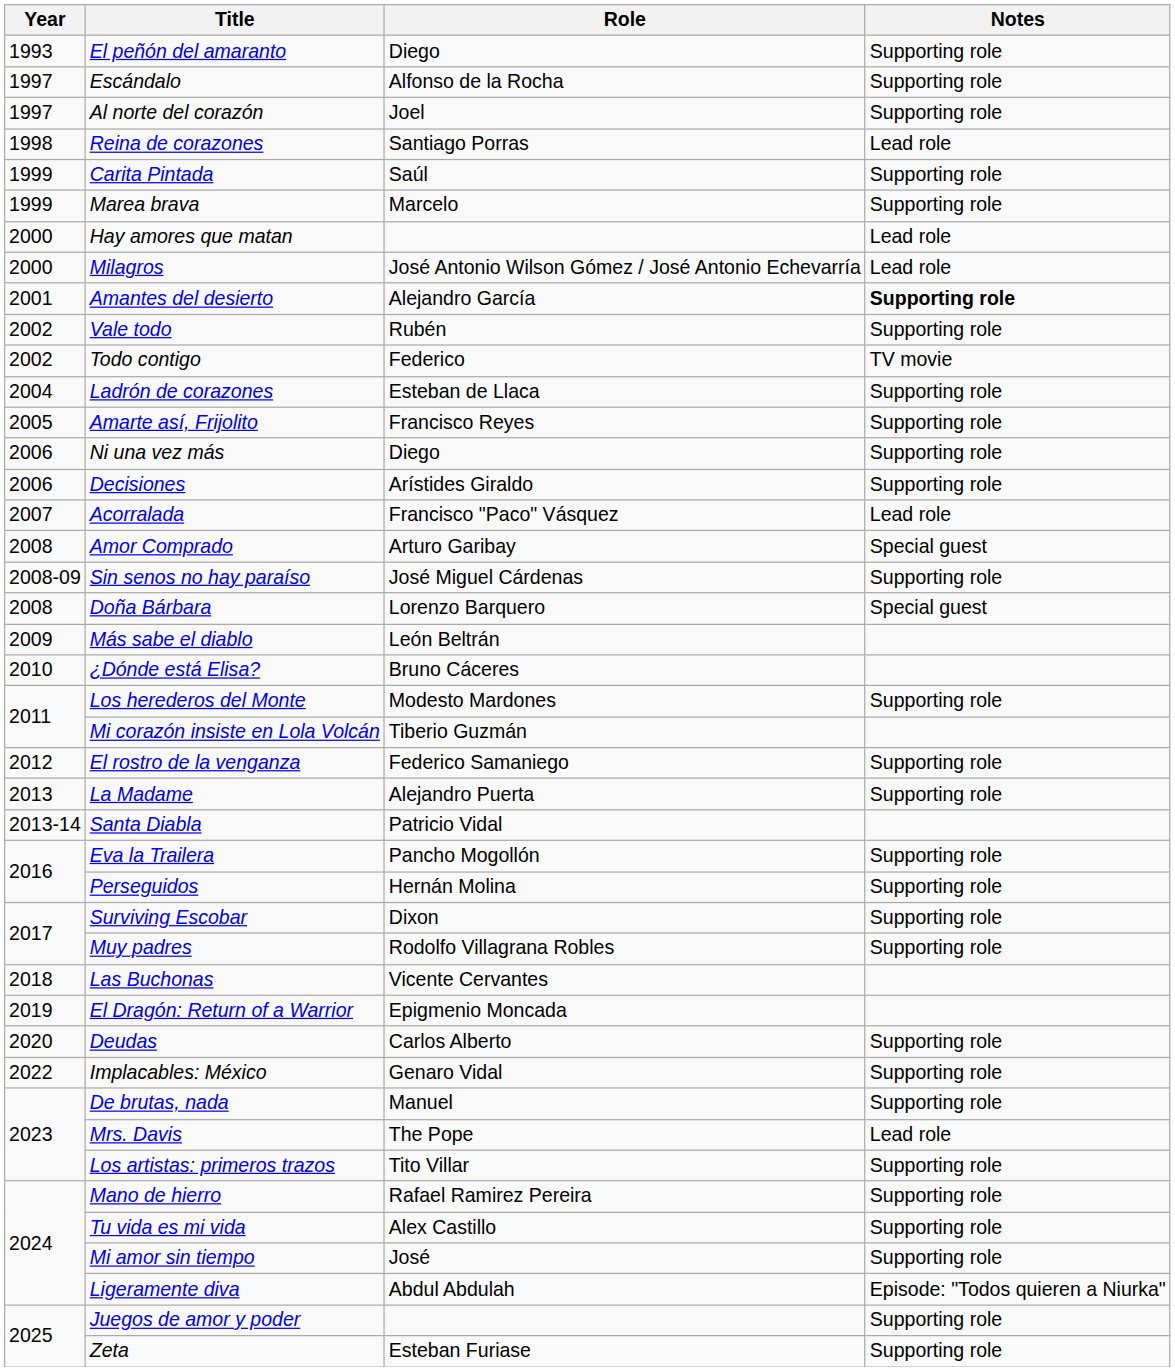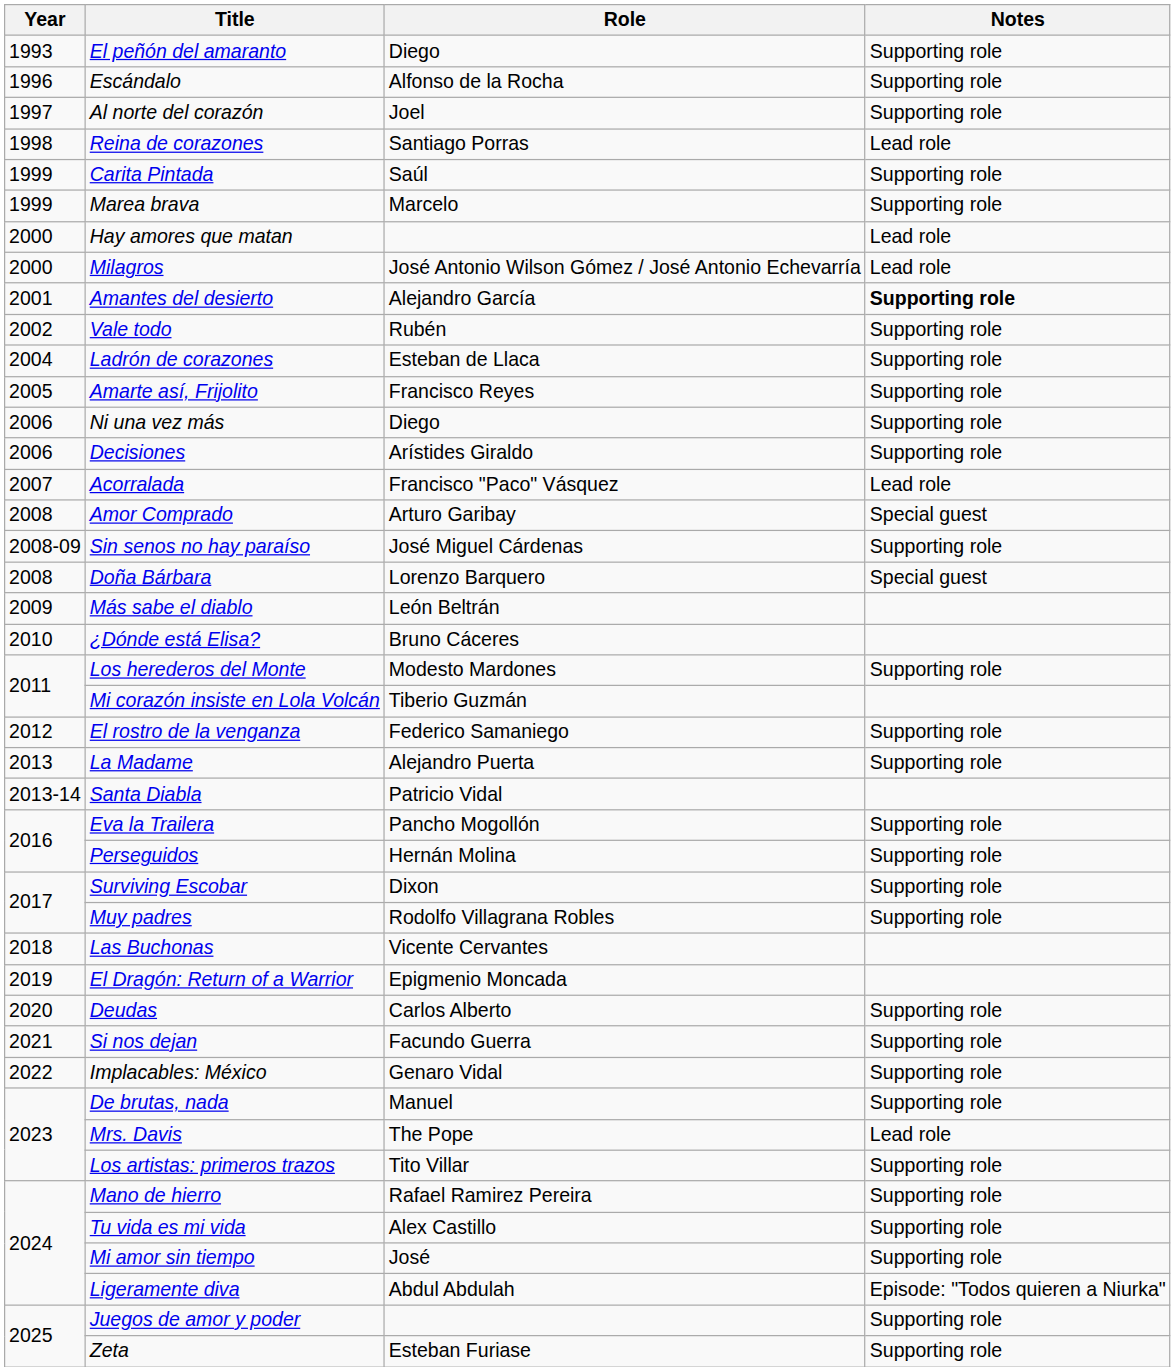 <table class="wikitable sortable">
 <tr>
 <th>Year</th>
 <th>Title</th>
 <th>Role</th>
 <th>Notes</th>
 </tr>
 <tr>
 <td>1993</td>
 <td><em><a href='#'>El peñón del amaranto</a></em></td>
 <td>Diego</td>
 <td>Supporting role</td>
 </tr>
 <tr>
-<td>1997</td>
+<td>1996</td>
 <td><em>Escándalo</em></td>
 <td>Alfonso de la Rocha</td>
 <td>Supporting role</td>
 </tr>
 <tr>
 <td>1997</td>
 <td><em>Al norte del corazón</em></td>
 <td>Joel</td>
 <td>Supporting role</td>
 </tr>
 <tr>
 <td>1998</td>
 <td><em><a href='#'>Reina de corazones</a></em></td>
 <td>Santiago Porras</td>
 <td>Lead role</td>
 </tr>
 <tr>
 <td>1999</td>
 <td><em><a href='#'>Carita Pintada</a></em></td>
 <td>Saúl</td>
 <td>Supporting role</td>
 </tr>
 <tr>
 <td>1999</td>
 <td><em>Marea brava</em></td>
 <td>Marcelo</td>
 <td>Supporting role</td>
 </tr>
 <tr>
 <td>2000</td>
 <td><em>Hay amores que matan</em></td>
 <td></td>
 <td>Lead role</td>
 </tr>
 <tr>
 <td>2000</td>
 <td><em><a href='#'>Milagros</a></em></td>
 <td>José Antonio Wilson Gómez / José Antonio Echevarría</td>
 <td>Lead role</td>
 </tr>
 <tr>
 <td>2001</td>
 <td><em><a href='#'>Amantes del desierto</a></em></td>
 <td>Alejandro García</td>
 <td><strong>Supporting role</strong></td>
 </tr>
 <tr>
 <td>2002</td>
 <td><em><a href='#'>Vale todo</a></em></td>
 <td>Rubén</td>
 <td>Supporting role</td>
-</tr>
-<tr>
-<td>2002</td>
-<td><em>Todo contigo</em></td>
-<td>Federico</td>
-<td>TV movie</td>
 </tr>
 <tr>
 <td>2004</td>
 <td><em><a href='#'>Ladrón de corazones</a></em></td>
 <td>Esteban de Llaca</td>
 <td>Supporting role</td>
 </tr>
 <tr>
 <td>2005</td>
 <td><em><a href='#'>Amarte así, Frijolito</a></em></td>
 <td>Francisco Reyes</td>
 <td>Supporting role</td>
 </tr>
 <tr>
 <td>2006</td>
 <td><em>Ni una vez más</em></td>
 <td>Diego</td>
 <td>Supporting role</td>
 </tr>
 <tr>
 <td>2006</td>
 <td><em><a href='#'>Decisiones</a></em></td>
 <td>Arístides Giraldo</td>
 <td>Supporting role</td>
 </tr>
 <tr>
 <td>2007</td>
 <td><em><a href='#'>Acorralada</a></em></td>
 <td>Francisco "Paco" Vásquez</td>
 <td>Lead role</td>
 </tr>
 <tr>
 <td>2008</td>
 <td><em><a href='#'>Amor Comprado</a></em></td>
 <td>Arturo Garibay</td>
 <td>Special guest</td>
 </tr>
 <tr>
 <td>2008-09</td>
 <td><em><a href='#'>Sin senos no hay paraíso</a></em></td>
 <td>José Miguel Cárdenas</td>
 <td>Supporting role</td>
 </tr>
 <tr>
 <td>2008</td>
 <td><em><a href='#'>Doña Bárbara</a></em></td>
 <td>Lorenzo Barquero</td>
 <td>Special guest</td>
 </tr>
 <tr>
 <td>2009</td>
 <td><em><a href='#'>Más sabe el diablo</a></em></td>
 <td>León Beltrán</td>
 <td></td>
 </tr>
 <tr>
 <td>2010</td>
 <td><em><a href='#'>¿Dónde está Elisa?</a></em></td>
 <td>Bruno Cáceres</td>
 <td></td>
 </tr>
 <tr>
 <td rowspan=2>2011</td>
 <td><em><a href='#'>Los herederos del Monte</a></em></td>
 <td>Modesto Mardones</td>
 <td>Supporting role</td>
 </tr>
 <tr>
 <td><em><a href='#'>Mi corazón insiste en Lola Volcán</a></em></td>
 <td>Tiberio Guzmán</td>
 <td></td>
 </tr>
 <tr>
 <td>2012</td>
 <td><em><a href='#'>El rostro de la venganza</a></em></td>
 <td>Federico Samaniego</td>
 <td>Supporting role</td>
 </tr>
 <tr>
 <td>2013</td>
 <td><em><a href='#'>La Madame</a></em></td>
 <td>Alejandro Puerta</td>
 <td>Supporting role</td>
 </tr>
 <tr>
 <td>2013-14</td>
 <td><em><a href='#'>Santa Diabla</a></em></td>
 <td>Patricio Vidal</td>
 <td></td>
 </tr>
 <tr>
 <td rowspan=2>2016</td>
 <td><em><a href='#'>Eva la Trailera</a></em></td>
 <td>Pancho Mogollón</td>
 <td>Supporting role</td>
 </tr>
 <tr>
 <td><em><a href='#'>Perseguidos</a></em></td>
 <td>Hernán Molina</td>
 <td>Supporting role</td>
 </tr>
 <tr>
 <td rowspan=2>2017</td>
 <td><em><a href='#'>Surviving Escobar</a></em></td>
 <td>Dixon</td>
 <td>Supporting role</td>
 </tr>
 <tr>
 <td><em><a href='#'>Muy padres</a></em></td>
 <td>Rodolfo Villagrana Robles</td>
 <td>Supporting role</td>
 </tr>
 <tr>
 <td>2018</td>
 <td><em><a href='#'>Las Buchonas</a></em></td>
 <td>Vicente Cervantes</td>
 <td></td>
 </tr>
 <tr>
 <td>2019</td>
 <td><em><a href='#'>El Dragón: Return of a Warrior</a></em></td>
 <td>Epigmenio Moncada</td>
 <td></td>
 </tr>
 <tr>
 <td>2020</td>
 <td><em><a href='#'>Deudas</a></em></td>
 <td>Carlos Alberto</td>
 <td>Supporting role</td>
 </tr>
 <tr>
+<td>2021</td>
+<td><em><a href='#'>Si nos dejan</a></em></td>
+<td>Facundo Guerra</td>
+<td>Supporting role</td>
+</tr>
+<tr>
 <td>2022</td>
 <td><em>Implacables: México</em></td>
 <td>Genaro Vidal</td>
 <td>Supporting role</td>
 </tr>
 <tr>
 <td rowspan=3>2023</td>
 <td><em><a href='#'>De brutas, nada</a></em></td>
 <td>Manuel</td>
 <td>Supporting role</td>
 </tr>
 <tr>
 <td><em><a href='#'>Mrs. Davis</a></em></td>
 <td>The Pope</td>
 <td>Lead role</td>
 </tr>
 <tr>
 <td><em><a href='#'>Los artistas: primeros trazos</a></em></td>
 <td>Tito Villar</td>
 <td>Supporting role</td>
 </tr>
 <tr>
 <td rowspan=4>2024</td>
 <td><em><a href='#'>Mano de hierro</a></em></td>
 <td>Rafael Ramirez Pereira</td>
 <td>Supporting role</td>
 </tr>
 <tr>
 <td><em><a href='#'>Tu vida es mi vida</a></em></td>
 <td>Alex Castillo</td>
 <td>Supporting role</td>
 </tr>
 <tr>
 <td><em><a href='#'>Mi amor sin tiempo</a></em></td>
 <td>José</td>
 <td>Supporting role</td>
 </tr>
 <tr>
 <td><em><a href='#'>Ligeramente diva</a></em></td>
 <td>Abdul Abdulah</td>
 <td>Episode: "Todos quieren a Niurka"</td>
 </tr>
 <tr>
 <td rowspan=2>2025</td>
 <td><em><a href='#'>Juegos de amor y poder</a></em></td>
 <td></td>
 <td>Supporting role</td>
 </tr>
 <tr>
 <td><em>Zeta</em></td>
 <td>Esteban Furiase</td>
 <td>Supporting role</td>
 </tr>
 <tr>
 </tr>
 </table>
